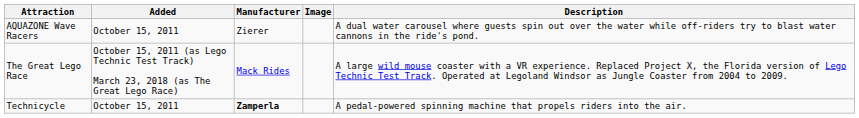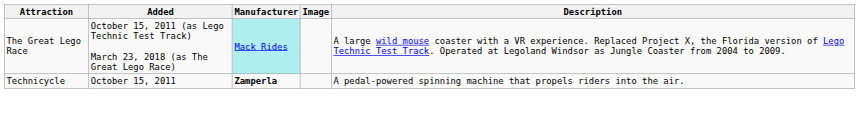 <table class="wikitable sortable">
 <tr>
 <th scope="col">Attraction</th>
 <th scope="col">Added</th>
 <th scope="col">Manufacturer</th>
 <th scope="col" class="unsortable">Image</th>
 <th scope="col" class="unsortable">Description</th>
 </tr>
 <tr>
-<td>AQUAZONE Wave Racers</td>
-<td>October 15, 2011</td>
-<td>Zierer</td>
-<td></td>
-<td>A dual water carousel where guests spin out over the water while off-riders try to blast water cannons in the ride's pond.</td>
-</tr>
-<tr>
 <td>The Great Lego Race</td>
 <td>October 15, 2011 (as Lego Technic Test Track)<br><br>March 23, 2018 (as The Great Lego Race)</td>
-<td><a href='#'>Mack Rides</a></td>
+<td style="background: paleturquoise;"><a href='#'>Mack Rides</a></td>
 <td></td>
 <td>A large <a href='#'>wild mouse</a> coaster with a VR experience. Replaced Project X, the Florida version of <a href='#'>Lego Technic Test Track</a>. Operated at Legoland Windsor as Jungle Coaster from 2004 to 2009.</td>
 </tr>
 <tr>
 <td>Technicycle</td>
 <td>October 15, 2011</td>
 <td><strong>Zamperla</strong></td>
 <td></td>
 <td>A pedal-powered spinning machine that propels riders into the air.</td>
 </tr>
 </table>
